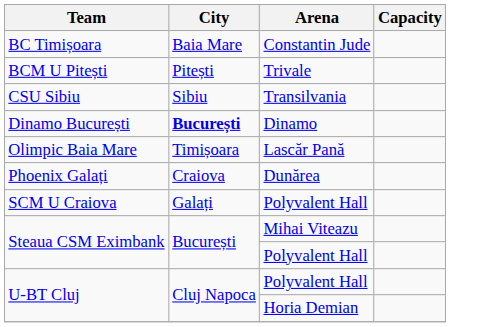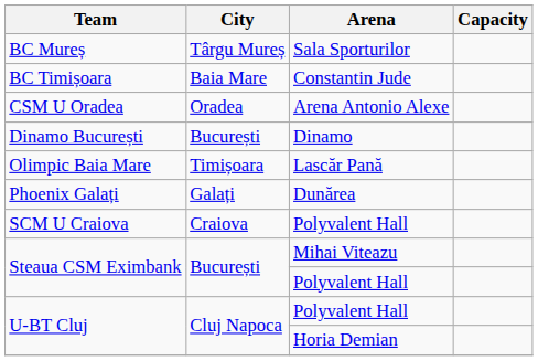 <table class="wikitable sortable">
 <tr>
 <th>Team</th>
 <th>City</th>
 <th>Arena</th>
 <th>Capacity</th>
 </tr>
 <tr>
+<td><a href='#'>BC Mureș</a></td>
+<td><a href='#'>Târgu Mureș</a></td>
+<td><a href='#'>Sala Sporturilor</a></td>
+<td></td>
+</tr>
+<tr>
 <td><a href='#'>BC Timișoara</a></td>
 <td><a href='#'>Baia Mare</a></td>
 <td><a href='#'>Constantin Jude</a></td>
 <td></td>
 </tr>
 <tr>
-<td><a href='#'>BCM U Pitești</a></td>
-<td><a href='#'>Pitești</a></td>
-<td><a href='#'>Trivale</a></td>
-<td></td>
-</tr>
-<tr>
-<td><a href='#'>CSU Sibiu</a></td>
-<td><a href='#'>Sibiu</a></td>
-<td><a href='#'>Transilvania</a></td>
+<td><a href='#'>CSM U Oradea</a></td>
+<td><a href='#'>Oradea</a></td>
+<td><a href='#'>Arena Antonio Alexe</a></td>
 <td></td>
 </tr>
 <tr>
 <td><a href='#'>Dinamo București</a></td>
-<td><strong><a href='#'>București</a></strong></td>
+<td><a href='#'>București</a></td>
 <td><a href='#'>Dinamo</a></td>
 <td></td>
 </tr>
 <tr>
 <td><a href='#'>Olimpic Baia Mare</a></td>
 <td><a href='#'>Timișoara</a></td>
 <td><a href='#'>Lascăr Pană</a></td>
 <td></td>
 </tr>
 <tr>
 <td><a href='#'>Phoenix Galați</a></td>
-<td><a href='#'>Craiova</a></td>
+<td><a href='#'>Galați</a></td>
 <td><a href='#'>Dunărea</a></td>
 <td></td>
 </tr>
 <tr>
 <td><a href='#'>SCM U Craiova</a></td>
-<td><a href='#'>Galați</a></td>
+<td><a href='#'>Craiova</a></td>
 <td><a href='#'>Polyvalent Hall</a></td>
 <td></td>
 </tr>
 <tr>
 <td rowspan=2><a href='#'>Steaua CSM Eximbank</a></td>
 <td rowspan=2><a href='#'>București</a></td>
 <td><a href='#'>Mihai Viteazu</a></td>
 <td></td>
 </tr>
 <tr>
 <td><a href='#'>Polyvalent Hall</a></td>
 <td></td>
 </tr>
 <tr>
 <td rowspan=2><a href='#'>U-BT Cluj</a></td>
 <td rowspan=2><a href='#'>Cluj Napoca</a></td>
 <td><a href='#'>Polyvalent Hall</a></td>
 <td></td>
 </tr>
 <tr>
 <td><a href='#'>Horia Demian</a></td>
 <td></td>
 </tr>
 <tr>
 </tr>
 </table>
